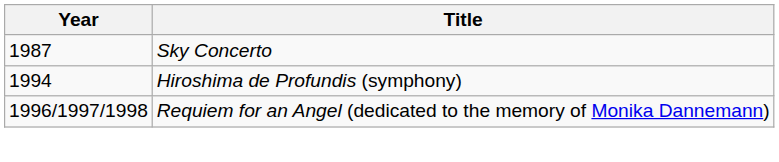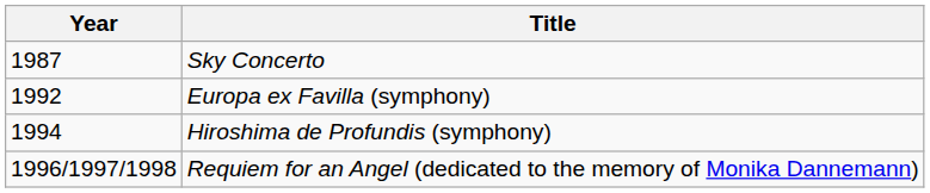 <table class="wikitable">
 <tr>
 <th>Year</th>
 <th>Title</th>
 </tr>
 <tr>
 <td>1987</td>
 <td><em>Sky Concerto</em></td>
 </tr>
 <tr>
+<td>1992</td>
+<td><em>Europa ex Favilla</em> (symphony)</td>
+</tr>
+<tr>
 <td>1994</td>
 <td><em>Hiroshima de Profundis</em> (symphony)</td>
 </tr>
 <tr>
 <td>1996/1997/1998</td>
 <td><em>Requiem for an Angel</em> (dedicated to the memory of <a href='#'>Monika Dannemann</a>)</td>
 </tr>
 </table>
